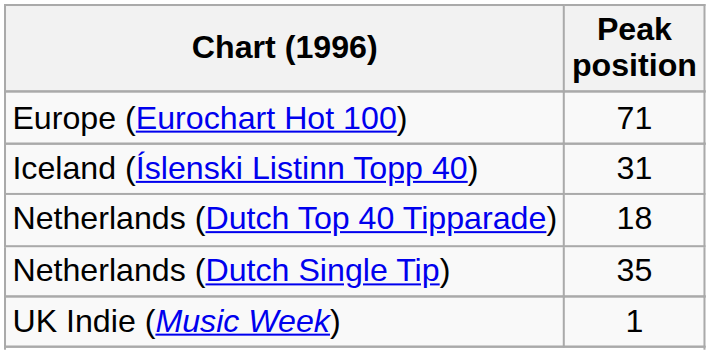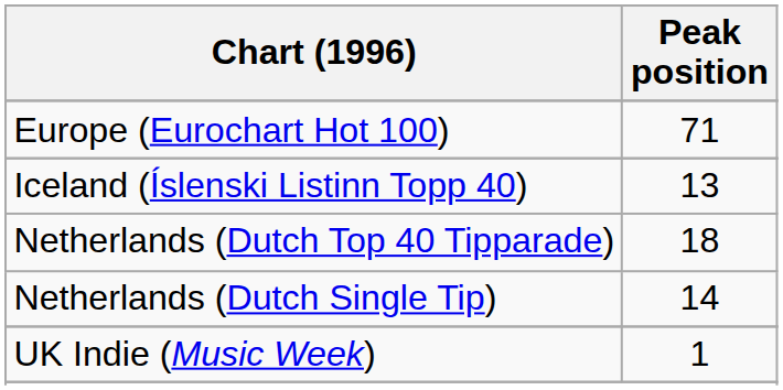 <table class="wikitable sortable">
 <tr>
 <th>Chart (1996)</th>
 <th>Peak<br>position</th>
 </tr>
 <tr>
 </tr>
 <tr>
 <td align="left">Europe (<a href='#'>Eurochart Hot 100</a>)</td>
 <td style="text-align:center;">71</td>
 </tr>
 <tr>
 </tr>
 <tr>
 <td align="left">Iceland (<a href='#'>Íslenski Listinn Topp 40</a>)</td>
-<td style="text-align:center;">31</td>
+<td style="text-align:center;">13</td>
 </tr>
 <tr>
 <td align="left">Netherlands (<a href='#'>Dutch Top 40 Tipparade</a>)</td>
 <td style="text-align:center;">18</td>
 </tr>
 <tr>
 <td align="left">Netherlands (<a href='#'>Dutch Single Tip</a>)</td>
-<td style="text-align:center;">35</td>
+<td style="text-align:center;">14</td>
 </tr>
 <tr>
 </tr>
 <tr>
 </tr>
 <tr>
 </tr>
 <tr>
 <td>UK Indie (<em><a href='#'>Music Week</a></em>)</td>
 <td align=center>1</td>
 </tr>
 <tr>
 </tr>
 <tr>
 </tr>
 </table>
